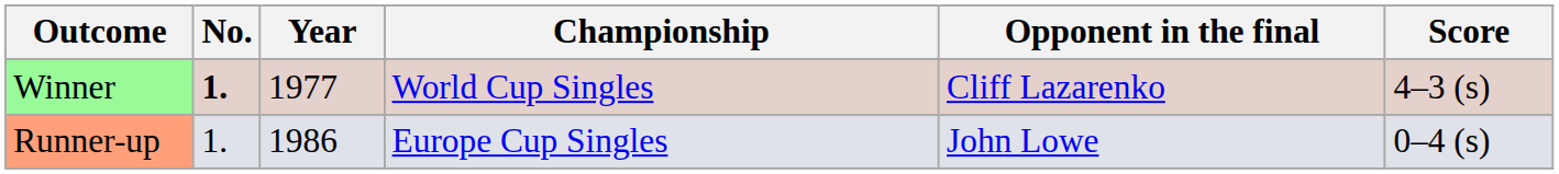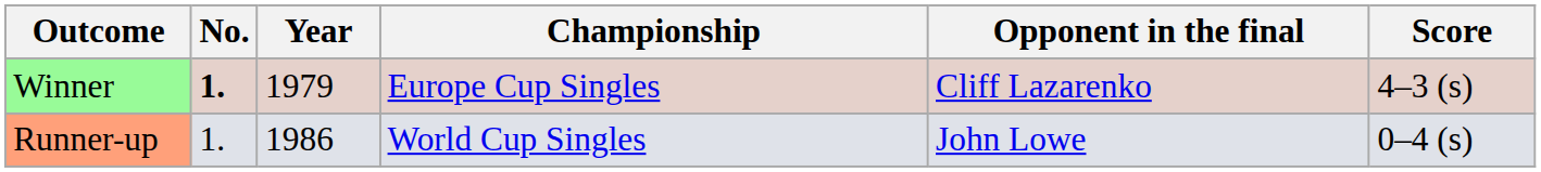 <table class="sortable wikitable">
 <tr>
 <th width="80">Outcome</th>
 <th width="20">No.</th>
 <th width="50">Year</th>
 <th style="width:250px;">Championship</th>
 <th style="width:200px;">Opponent in the final</th>
 <th width="70">Score</th>
 </tr>
 <tr style="background:#e5d1cb;">
 <td style="background:#98FB98">Winner</td>
 <td><strong>1.</strong></td>
-<td>1977</td>
-<td><a href='#'>World Cup Singles</a></td>
+<td>1979</td>
+<td><a href='#'>Europe Cup Singles</a></td>
 <td> <a href='#'>Cliff Lazarenko</a></td>
 <td>4–3 (s)</td>
 </tr>
 <tr style="background:#dfe2e9;">
 <td style="background:#ffa07a;">Runner-up</td>
 <td>1.</td>
 <td>1986</td>
-<td><a href='#'>Europe Cup Singles</a></td>
+<td><a href='#'>World Cup Singles</a></td>
 <td> <a href='#'>John Lowe</a></td>
 <td>0–4 (s)</td>
 </tr>
 </table>
